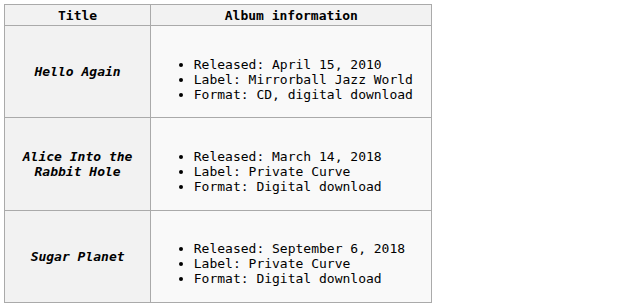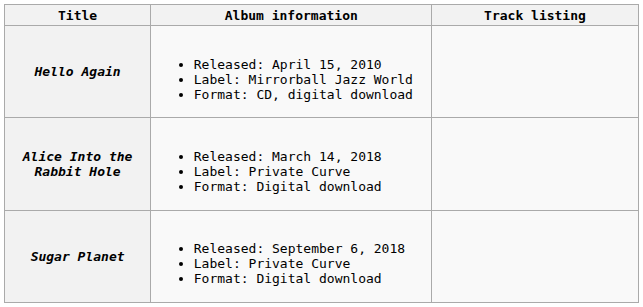 <table class="wikitable plainrowheaders">
 <tr>
 <th width="140px">Title</th>
 <th width="275px">Album information</th>
+<th width="200px">Track listing</th>
 </tr>
 <tr>
 <th scope="row"><em>Hello Again</em></th>
 <td><br><ul><li>Released: April 15, 2010</li><li>Label: Mirrorball Jazz World</li><li>Format: CD, digital download</li></ul></td>
+<td align="left" style="font-size: 85%;"><br></td>
 </tr>
 <tr>
 <th scope="row"><em>Alice Into the Rabbit Hole</em></th>
 <td><br><ul><li>Released: March 14, 2018</li><li>Label: Private Curve</li><li>Format: Digital download</li></ul></td>
+<td align="left" style="font-size: 85%;"><br></td>
 </tr>
 <tr>
 <th scope="row"><em>Sugar Planet</em></th>
 <td><br><ul><li>Released: September 6, 2018</li><li>Label: Private Curve</li><li>Format: Digital download</li></ul></td>
+<td align="left" style="font-size: 85%;"><br></td>
 </tr>
 </table>
